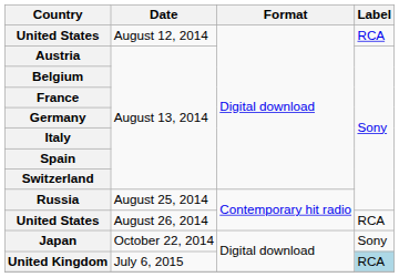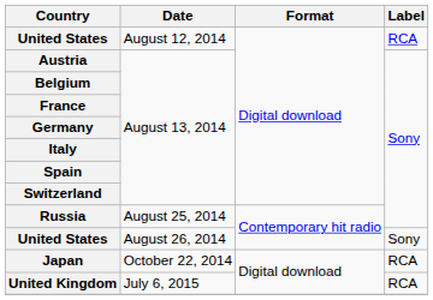 <table class="wikitable plainrowheaders">
 <tr>
 <th scope="col">Country</th>
 <th scope="col">Date</th>
 <th scope="col">Format</th>
 <th scope="col">Label</th>
 </tr>
 <tr>
 <th scope="row">United States</th>
 <td>August 12, 2014</td>
 <td rowspan="8"><a href='#'>Digital download</a></td>
 <td><a href='#'>RCA</a></td>
 </tr>
 <tr>
 <th scope="row">Austria</th>
 <td rowspan="7">August 13, 2014</td>
 <td rowspan="8"><a href='#'>Sony</a></td>
 </tr>
 <tr>
 <th scope="row">Belgium</th>
 </tr>
 <tr>
 <th scope="row">France</th>
 </tr>
 <tr>
 <th scope="row">Germany</th>
 </tr>
 <tr>
 <th scope="row">Italy</th>
 </tr>
 <tr>
 <th scope="row">Spain</th>
 </tr>
 <tr>
 <th scope="row">Switzerland</th>
 </tr>
 <tr>
 <th scope="row">Russia</th>
 <td>August 25, 2014</td>
 <td rowspan="2"><a href='#'>Contemporary hit radio</a></td>
 </tr>
 <tr>
 <th scope="row">United States</th>
 <td>August 26, 2014</td>
-<td>RCA</td>
+<td>Sony</td>
 </tr>
 <tr>
 <th scope="row">Japan</th>
 <td>October 22, 2014</td>
 <td rowspan="2">Digital download</td>
-<td>Sony</td>
+<td>RCA</td>
 </tr>
 <tr>
 <th scope="row">United Kingdom</th>
 <td>July 6, 2015</td>
-<td style="background: lightblue;">RCA</td>
+<td>RCA</td>
 </tr>
 <tr>
 </tr>
 </table>
